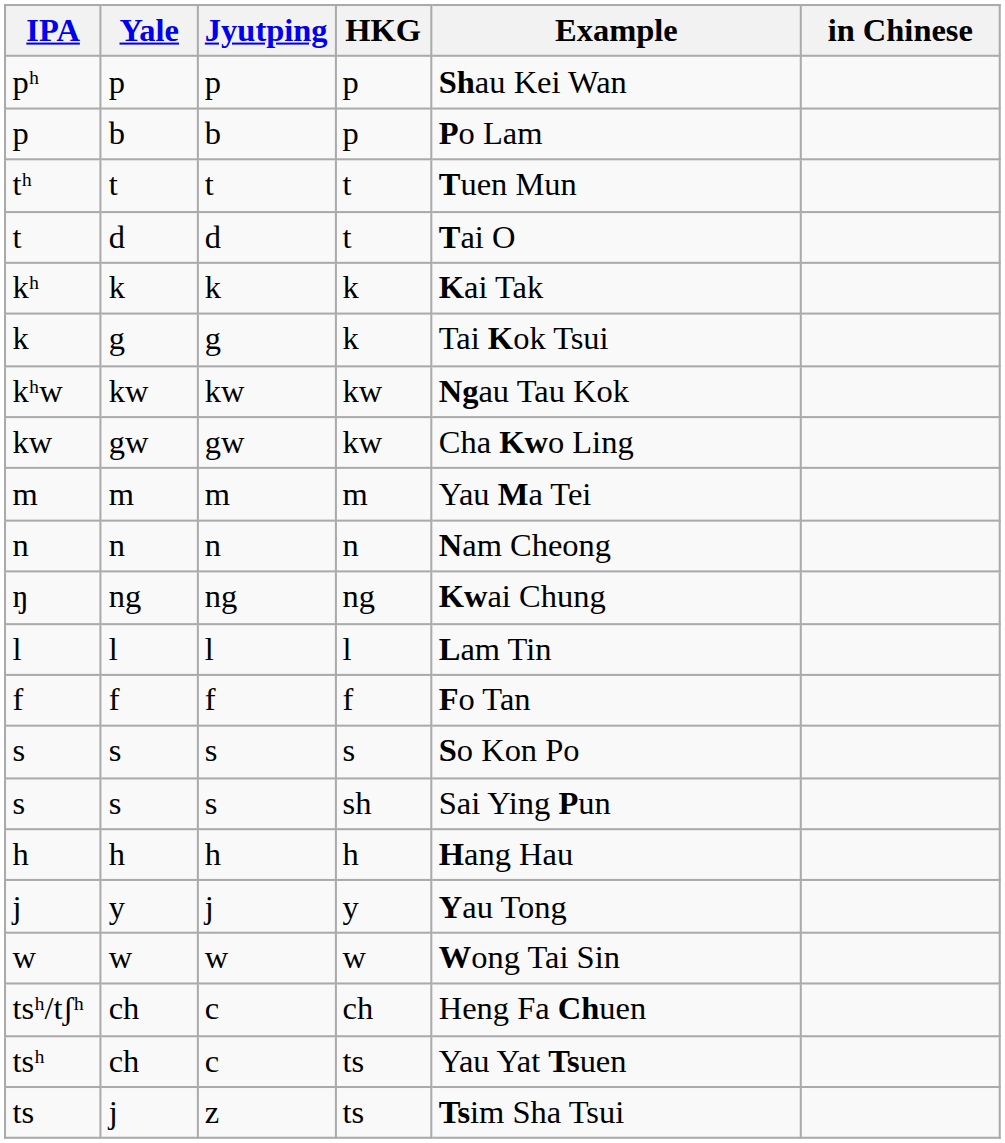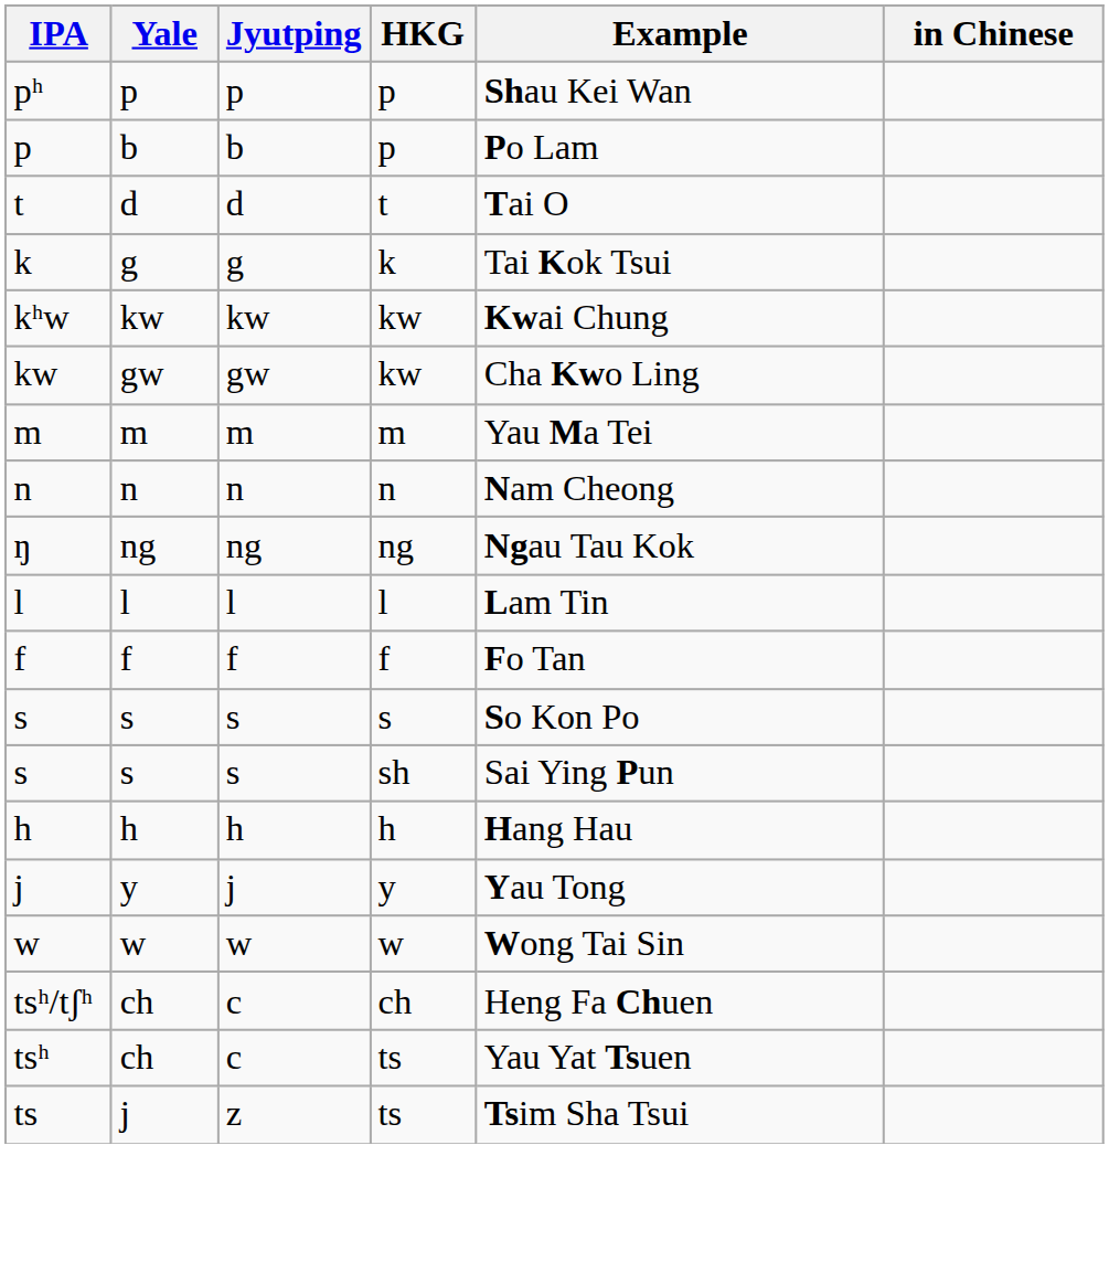 <table class="wikitable">
 <tr>
 <th width=40><a href='#'>IPA</a></th>
 <th width=40><a href='#'>Yale</a></th>
 <th width=40><a href='#'>Jyutping</a></th>
 <th width=40>HKG</th>
 <th width=175>Example</th>
 <th width=90>in Chinese</th>
 </tr>
 <tr>
 <td>pʰ</td>
 <td>p</td>
 <td>p</td>
 <td>p</td>
 <td><strong>Sh</strong>au Kei Wan</td>
 <td></td>
 </tr>
 <tr>
 <td>p</td>
 <td>b</td>
 <td>b</td>
 <td>p</td>
 <td><strong>P</strong>o Lam</td>
 <td></td>
 </tr>
 <tr>
-<td>tʰ</td>
-<td>t</td>
-<td>t</td>
-<td>t</td>
-<td><strong>T</strong>uen Mun</td>
-<td></td>
-</tr>
-<tr>
 <td>t</td>
 <td>d</td>
 <td>d</td>
 <td>t</td>
 <td><strong>T</strong>ai O</td>
-<td></td>
-</tr>
-<tr>
-<td>kʰ</td>
-<td>k</td>
-<td>k</td>
-<td>k</td>
-<td><strong>K</strong>ai Tak</td>
 <td></td>
 </tr>
 <tr>
 <td>k</td>
 <td>g</td>
 <td>g</td>
 <td>k</td>
 <td>Tai <strong>K</strong>ok Tsui</td>
 <td></td>
 </tr>
 <tr>
 <td>kʰw</td>
 <td>kw</td>
 <td>kw</td>
 <td>kw</td>
-<td><strong>Ng</strong>au Tau Kok</td>
+<td><strong>Kw</strong>ai Chung</td>
 <td></td>
 </tr>
 <tr>
 <td>kw</td>
 <td>gw</td>
 <td>gw</td>
 <td>kw</td>
 <td>Cha <strong>Kw</strong>o Ling</td>
 <td></td>
 </tr>
 <tr>
 <td>m</td>
 <td>m</td>
 <td>m</td>
 <td>m</td>
 <td>Yau <strong>M</strong>a Tei</td>
 <td></td>
 </tr>
 <tr>
 <td>n</td>
 <td>n</td>
 <td>n</td>
 <td>n</td>
 <td><strong>N</strong>am Cheong</td>
 <td></td>
 </tr>
 <tr>
 <td>ŋ</td>
 <td>ng</td>
 <td>ng</td>
 <td>ng</td>
-<td><strong>Kw</strong>ai Chung</td>
+<td><strong>Ng</strong>au Tau Kok</td>
 <td></td>
 </tr>
 <tr>
 <td>l</td>
 <td>l</td>
 <td>l</td>
 <td>l</td>
 <td><strong>L</strong>am Tin</td>
 <td></td>
 </tr>
 <tr>
 <td>f</td>
 <td>f</td>
 <td>f</td>
 <td>f</td>
 <td><strong>F</strong>o Tan</td>
 <td></td>
 </tr>
 <tr valign=top>
 <td>s</td>
 <td>s</td>
 <td>s</td>
 <td>s</td>
 <td><strong>S</strong>o Kon Po</td>
 <td></td>
 </tr>
 <tr>
 <td>s</td>
 <td>s</td>
 <td>s</td>
 <td>sh</td>
 <td>Sai Ying <strong>P</strong>un</td>
 <td></td>
 </tr>
 <tr>
 <td>h</td>
 <td>h</td>
 <td>h</td>
 <td>h</td>
 <td><strong>H</strong>ang Hau</td>
 <td></td>
 </tr>
 <tr>
 <td>j</td>
 <td>y</td>
 <td>j</td>
 <td>y</td>
 <td><strong>Y</strong>au Tong</td>
 <td></td>
 </tr>
 <tr>
 <td>w</td>
 <td>w</td>
 <td>w</td>
 <td>w</td>
 <td><strong>W</strong>ong Tai Sin</td>
 <td></td>
 </tr>
 <tr valign=top>
 <td>tsʰ/tʃʰ</td>
 <td>ch</td>
 <td>c</td>
 <td>ch</td>
 <td>Heng Fa <strong>Ch</strong>uen</td>
 <td></td>
 </tr>
 <tr>
 <td>tsʰ</td>
 <td>ch</td>
 <td>c</td>
 <td>ts</td>
 <td>Yau Yat <strong>Ts</strong>uen</td>
 <td></td>
 </tr>
 <tr>
 <td>ts</td>
 <td>j</td>
 <td>z</td>
 <td>ts</td>
 <td><strong>Ts</strong>im Sha Tsui</td>
 <td></td>
 </tr>
 </table>
